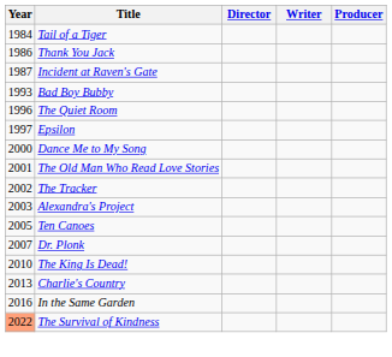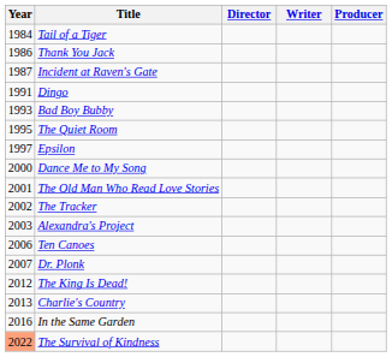 <table class="wikitable">
 <tr>
 <th>Year</th>
 <th>Title</th>
 <th width="65"><a href='#'>Director</a></th>
 <th width="65"><a href='#'>Writer</a></th>
 <th width="65"><a href='#'>Producer</a></th>
 </tr>
 <tr>
 <td>1984</td>
 <td><em><a href='#'>Tail of a Tiger</a></em></td>
 <td></td>
 <td></td>
 <td></td>
 </tr>
 <tr>
 <td>1986</td>
 <td><em><a href='#'>Thank You Jack</a></em></td>
 <td></td>
 <td></td>
 <td></td>
 </tr>
 <tr>
 <td>1987</td>
 <td><em><a href='#'>Incident at Raven's Gate</a></em></td>
 <td></td>
 <td></td>
 <td></td>
 </tr>
 <tr>
+<td>1991</td>
+<td><em><a href='#'>Dingo</a></em></td>
+<td></td>
+<td></td>
+<td></td>
+</tr>
+<tr>
 <td>1993</td>
 <td><em><a href='#'>Bad Boy Bubby</a></em></td>
 <td></td>
 <td></td>
 <td></td>
 </tr>
 <tr>
-<td>1996</td>
+<td>1995</td>
 <td><em><a href='#'>The Quiet Room</a></em></td>
 <td></td>
 <td></td>
 <td></td>
 </tr>
 <tr>
 <td>1997</td>
 <td><em><a href='#'>Epsilon</a></em></td>
 <td></td>
 <td></td>
 <td></td>
 </tr>
 <tr>
 <td>2000</td>
 <td><em><a href='#'>Dance Me to My Song</a></em></td>
 <td></td>
 <td></td>
 <td></td>
 </tr>
 <tr>
 <td>2001</td>
 <td><em><a href='#'>The Old Man Who Read Love Stories</a></em></td>
 <td></td>
 <td></td>
 <td></td>
 </tr>
 <tr>
 <td>2002</td>
 <td><em><a href='#'>The Tracker</a></em></td>
 <td></td>
 <td></td>
 <td></td>
 </tr>
 <tr>
 <td>2003</td>
 <td><em><a href='#'>Alexandra's Project</a></em></td>
 <td></td>
 <td></td>
 <td></td>
 </tr>
 <tr>
-<td>2005</td>
+<td>2006</td>
 <td><em><a href='#'>Ten Canoes</a></em></td>
 <td></td>
 <td></td>
 <td></td>
 </tr>
 <tr>
 <td>2007</td>
 <td><em><a href='#'>Dr. Plonk</a></em></td>
 <td></td>
 <td></td>
 <td></td>
 </tr>
 <tr>
-<td>2010</td>
+<td>2012</td>
 <td><em><a href='#'>The King Is Dead!</a></em></td>
 <td></td>
 <td></td>
 <td></td>
 </tr>
 <tr>
 <td>2013</td>
 <td><em><a href='#'>Charlie's Country</a></em></td>
 <td></td>
 <td></td>
 <td></td>
 </tr>
 <tr>
 <td>2016</td>
 <td><em>In the Same Garden</em></td>
 <td></td>
 <td></td>
 <td></td>
 </tr>
 <tr>
 <td style="background: lightsalmon;">2022</td>
 <td><em><a href='#'>The Survival of Kindness</a></em></td>
 <td></td>
 <td></td>
 <td></td>
 </tr>
 </table>
